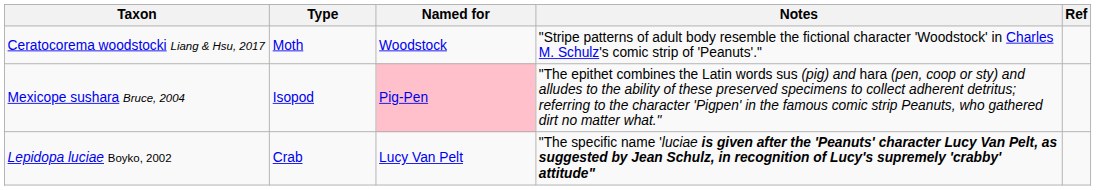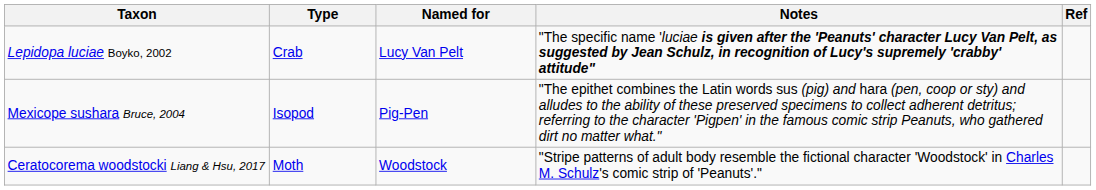 <table class="wikitable sortable" width="100%">
 <tr>
 <th style="width:25%;">Taxon</th>
 <th style="width:10%;">Type</th>
 <th style="width:15%;">Named for</th>
 <th style="width:50%;">Notes</th>
 <th class="unsortable">Ref</th>
 </tr>
 <tr>
+<td><em><a href='#'>Lepidopa luciae</a></em> <small>Boyko, 2002</small></td>
+<td><a href='#'>Crab</a></td>
+<td><a href='#'>Lucy Van Pelt</a></td>
+<td>"The specific name '<em>luciae<strong> is given after the 'Peanuts' character Lucy Van Pelt, as suggested by Jean Schulz, in recognition of Lucy's supremely 'crabby' attitude"</td>
+<td></td>
+</tr>
+<tr>
+<td></em><a href='#'>Mexicope sushara</a><em> <small>Bruce, 2004</small></td>
+<td><a href='#'>Isopod</a></td>
+<td><a href='#'>Pig-Pen</a></td>
+<td>"The epithet combines the Latin words </em>sus<em> (pig) and </em>hara<em> (pen, coop or sty) and alludes to the ability of these preserved specimens to collect adherent detritus; referring to the character 'Pigpen' in the famous comic strip Peanuts, who gathered dirt no matter what."</td>
+<td></td>
+</tr>
+<tr>
 <td></em><a href='#'>Ceratocorema woodstocki</a><em> <small>Liang & Hsu, 2017</small></td>
 <td><a href='#'>Moth</a></td>
 <td><a href='#'>Woodstock</a></td>
 <td>"Stripe patterns of adult body resemble the fictional character 'Woodstock' in <a href='#'>Charles M. Schulz</a>'s comic strip of 'Peanuts'."</td>
 <td></td>
 </tr>
-<tr>
-<td></em><a href='#'>Mexicope sushara</a><em> <small>Bruce, 2004</small></td>
-<td><a href='#'>Isopod</a></td>
-<td style="background: pink;"><a href='#'>Pig-Pen</a></td>
-<td>"The epithet combines the Latin words </em>sus<em> (pig) and </em>hara<em> (pen, coop or sty) and alludes to the ability of these preserved specimens to collect adherent detritus; referring to the character 'Pigpen' in the famous comic strip Peanuts, who gathered dirt no matter what."</td>
-<td></td>
-</tr>
-<tr>
-<td><em><a href='#'>Lepidopa luciae</a></em> <small>Boyko, 2002</small></td>
-<td><a href='#'>Crab</a></td>
-<td><a href='#'>Lucy Van Pelt</a></td>
-<td>"The specific name '<em>luciae<strong> is given after the 'Peanuts' character Lucy Van Pelt, as suggested by Jean Schulz, in recognition of Lucy's supremely 'crabby' attitude"</td>
-<td></td>
-</tr>
 </table>
